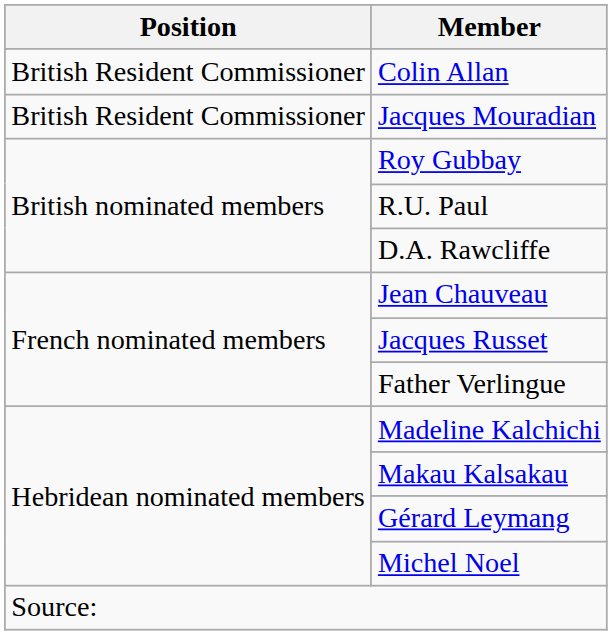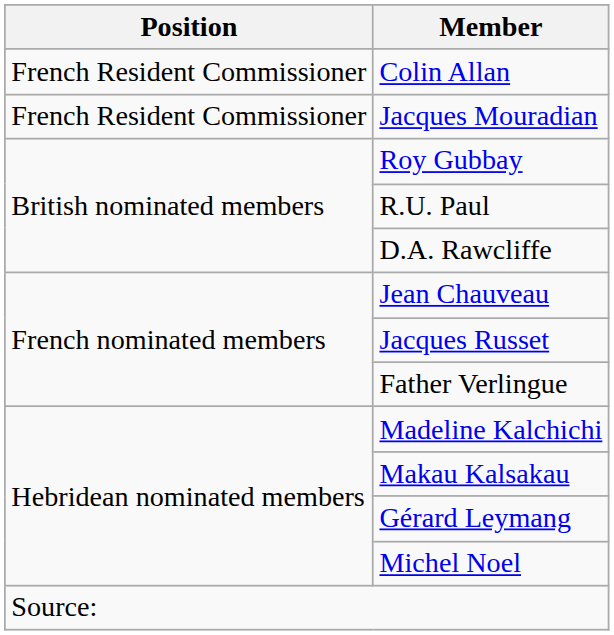 <table class=wikitable>
 <tr>
 <th>Position</th>
 <th>Member</th>
 </tr>
 <tr>
-<td>British Resident Commissioner</td>
+<td>French Resident Commissioner</td>
 <td><a href='#'>Colin Allan</a></td>
 </tr>
 <tr>
-<td>British Resident Commissioner</td>
+<td>French Resident Commissioner</td>
 <td><a href='#'>Jacques Mouradian</a></td>
 </tr>
 <tr>
 <td rowspan=3>British nominated members</td>
 <td><a href='#'>Roy Gubbay</a></td>
 </tr>
 <tr>
 <td>R.U. Paul</td>
 </tr>
 <tr>
 <td>D.A. Rawcliffe</td>
 </tr>
 <tr>
 <td rowspan=3>French nominated members</td>
 <td><a href='#'>Jean Chauveau</a></td>
 </tr>
 <tr>
 <td><a href='#'>Jacques Russet</a></td>
 </tr>
 <tr>
 <td>Father Verlingue</td>
 </tr>
 <tr>
 <td rowspan=4>Hebridean nominated members</td>
 <td><a href='#'>Madeline Kalchichi</a></td>
 </tr>
 <tr>
 <td><a href='#'>Makau Kalsakau</a></td>
 </tr>
 <tr>
 <td><a href='#'>Gérard Leymang</a></td>
 </tr>
 <tr>
 <td><a href='#'>Michel Noel</a></td>
 </tr>
 <tr>
 <td colspan=2>Source: </td>
 </tr>
 </table>
